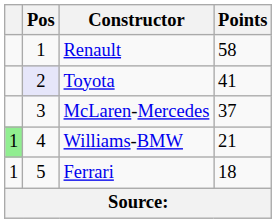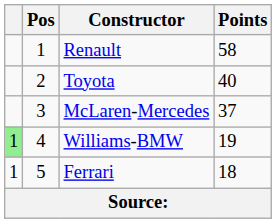 <table class="wikitable" style="font-size: 85%;">
 <tr>
 <th></th>
 <th>Pos</th>
 <th>Constructor</th>
 <th>Points</th>
 </tr>
 <tr>
 <td></td>
 <td align="center">1</td>
 <td> <a href='#'>Renault</a></td>
 <td>58</td>
 </tr>
 <tr>
 <td></td>
-<td align="center" style="background: lavender;">2</td>
+<td align="center">2</td>
 <td> <a href='#'>Toyota</a></td>
-<td>41</td>
+<td>40</td>
 </tr>
 <tr>
 <td></td>
 <td align="center">3</td>
 <td> <a href='#'>McLaren</a>-<a href='#'>Mercedes</a></td>
 <td>37</td>
 </tr>
 <tr>
 <td style="background: lightgreen;"> 1</td>
 <td align="center">4</td>
 <td> <a href='#'>Williams</a>-<a href='#'>BMW</a></td>
-<td>21</td>
+<td>19</td>
 </tr>
 <tr>
 <td> 1</td>
 <td align="center">5</td>
 <td> <a href='#'>Ferrari</a></td>
 <td>18</td>
 </tr>
 <tr>
 <th colspan=4>Source: </th>
 </tr>
 </table>
